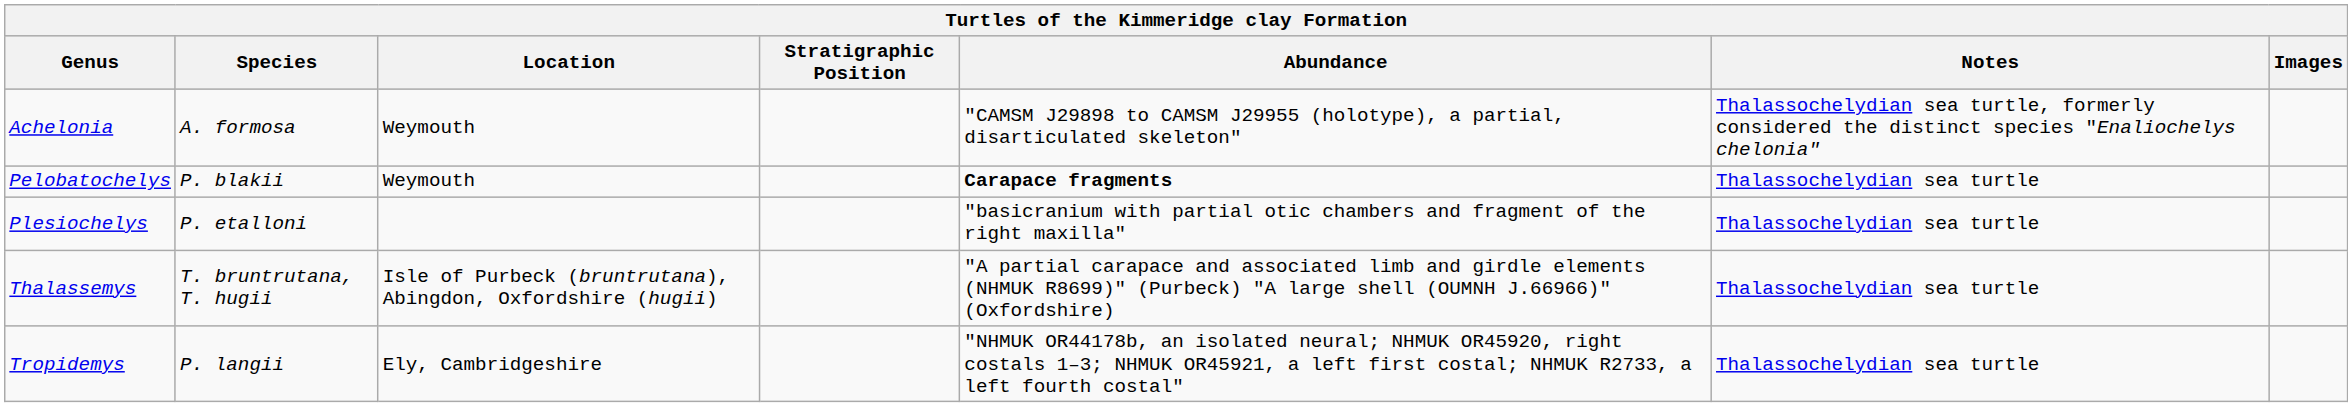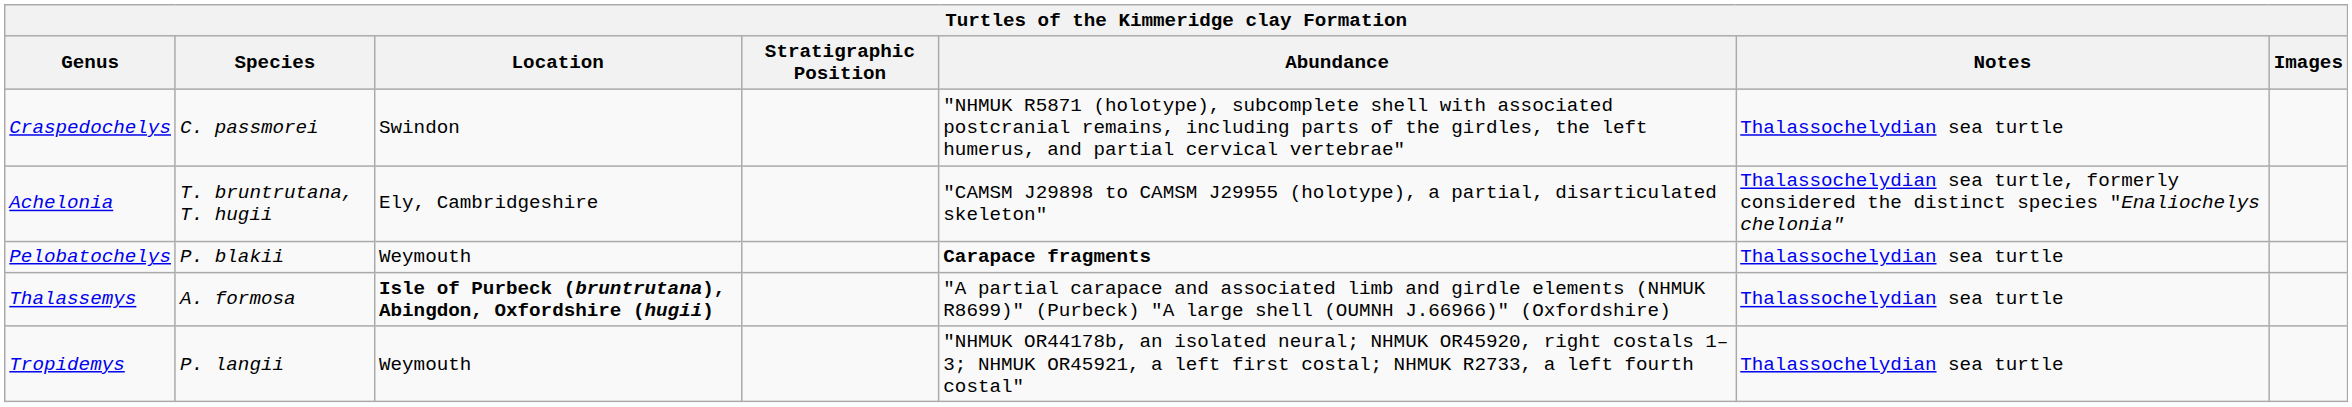 <table class="wikitable" style="margin:auto; width:100%;">
 <tr>
 <th colspan="7" style="text-align:center;"><strong>Turtles of the Kimmeridge clay Formation</strong></th>
 </tr>
 <tr>
 <th>Genus</th>
 <th>Species</th>
 <th>Location</th>
 <th>Stratigraphic Position</th>
 <th>Abundance</th>
 <th>Notes</th>
 <th>Images</th>
 </tr>
 <tr>
+<td><em><a href='#'>Craspedochelys</a></em></td>
+<td><em>C. passmorei</em></td>
+<td>Swindon</td>
+<td></td>
+<td>"NHMUK R5871 (holotype), subcomplete shell with associated postcranial remains, including parts of the girdles, the left humerus, and partial cervical vertebrae"</td>
+<td><a href='#'>Thalassochelydian</a> sea turtle</td>
+<td></td>
+</tr>
+<tr>
 <td><em><a href='#'>Achelonia</a></em></td>
-<td><em>A. formosa</em></td>
-<td>Weymouth</td>
+<td><em>T. bruntrutana,  T. hugii</em></td>
+<td>Ely, Cambridgeshire</td>
 <td></td>
 <td>"CAMSM J29898 to CAMSM J29955 (holotype), a partial, disarticulated skeleton"</td>
 <td><a href='#'>Thalassochelydian</a> sea turtle, formerly considered the distinct species "<em>Enaliochelys</em> <em>chelonia"</em></td>
 <td></td>
 </tr>
 <tr>
 <td><em><a href='#'>Pelobatochelys</a></em></td>
 <td><em>P. blakii</em></td>
 <td>Weymouth</td>
 <td></td>
 <td><strong>Carapace fragments</strong></td>
 <td><a href='#'>Thalassochelydian</a> sea turtle</td>
 <td></td>
 </tr>
 <tr>
-<td><em><a href='#'>Plesiochelys</a></em></td>
-<td><em>P. etalloni</em></td>
-<td></td>
-<td></td>
-<td>"basicranium with partial otic chambers and fragment of the right maxilla"</td>
-<td><a href='#'>Thalassochelydian</a> sea turtle</td>
-<td></td>
-</tr>
-<tr>
 <td><em><a href='#'>Thalassemys</a></em></td>
-<td><em>T. bruntrutana,  T. hugii</em></td>
-<td>Isle of Purbeck (<em>bruntrutana</em>),  Abingdon, Oxfordshire (<em>hugii</em>)</td>
+<td><em>A. formosa</em></td>
+<td><strong>Isle of Purbeck (<em>bruntrutana</em>),  Abingdon, Oxfordshire (<em>hugii</em>)</strong></td>
 <td></td>
 <td>"A partial carapace and associated limb and girdle elements (NHMUK R8699)" (Purbeck) "A large shell (OUMNH J.66966)" (Oxfordshire)<em></em></td>
 <td><a href='#'>Thalassochelydian</a> sea turtle</td>
 <td></td>
 </tr>
 <tr>
 <td><em><a href='#'>Tropidemys</a></em></td>
 <td><em>P. langii</em></td>
-<td>Ely, Cambridgeshire</td>
+<td>Weymouth</td>
 <td></td>
 <td>"NHMUK OR44178b, an isolated neural; NHMUK OR45920, right costals 1–3; NHMUK OR45921, a left first costal; NHMUK R2733, a left fourth costal"</td>
 <td><a href='#'>Thalassochelydian</a> sea turtle</td>
 <td></td>
 </tr>
 </table>
